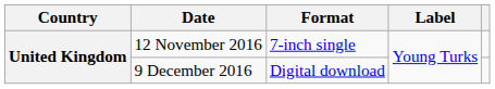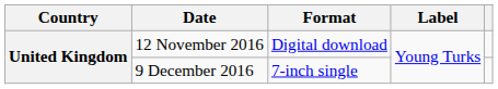 <table class="wikitable sortable plainrowheaders">
 <tr>
 <th scope="col">Country</th>
 <th scope="col">Date</th>
 <th scope="col">Format</th>
 <th scope="col">Label</th>
 <th scope="col" class="unsortable"></th>
 </tr>
 <tr>
 <th scope="row" rowspan="2">United Kingdom</th>
 <td>12 November 2016</td>
-<td><a href='#'>7-inch single</a></td>
+<td><a href='#'>Digital download</a></td>
 <td rowspan="2"><a href='#'>Young Turks</a></td>
 <td></td>
 </tr>
 <tr>
 <td>9 December 2016</td>
-<td><a href='#'>Digital download</a></td>
+<td><a href='#'>7-inch single</a></td>
 <td></td>
 </tr>
 </table>
